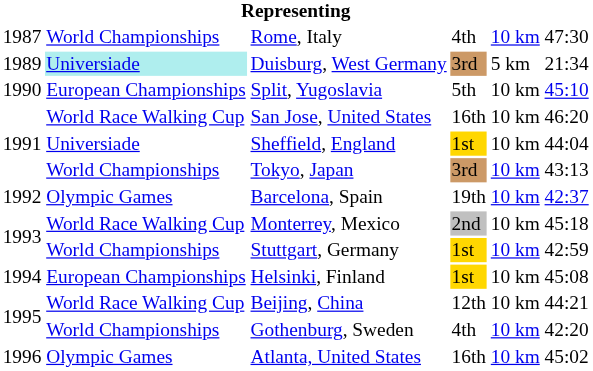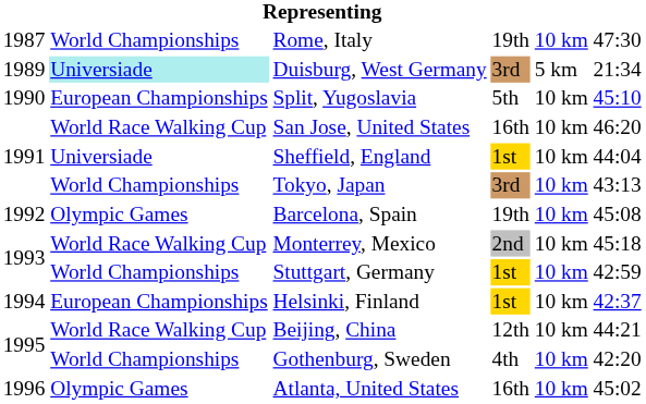 <table>
 <tr>
 <th colspan="6">Representing </th>
 </tr>
 <tr>
 <td>1987</td>
 <td><a href='#'>World Championships</a></td>
 <td><a href='#'>Rome</a>, Italy</td>
-<td>4th</td>
+<td>19th</td>
 <td><a href='#'>10 km</a></td>
 <td>47:30</td>
 </tr>
 <tr>
 <td>1989</td>
 <td style="background: paleturquoise;"><a href='#'>Universiade</a></td>
 <td><a href='#'>Duisburg</a>, <a href='#'>West Germany</a></td>
 <td bgcolor="cc9966">3rd</td>
 <td>5 km</td>
 <td>21:34</td>
 </tr>
 <tr>
 <td>1990</td>
 <td><a href='#'>European Championships</a></td>
 <td><a href='#'>Split</a>, <a href='#'>Yugoslavia</a></td>
 <td>5th</td>
 <td>10 km</td>
 <td><a href='#'>45:10</a></td>
 </tr>
 <tr>
 <td rowspan=3>1991</td>
 <td><a href='#'>World Race Walking Cup</a></td>
 <td><a href='#'>San Jose</a>, <a href='#'>United States</a></td>
 <td>16th</td>
 <td>10 km</td>
 <td>46:20</td>
 </tr>
 <tr>
 <td><a href='#'>Universiade</a></td>
 <td><a href='#'>Sheffield</a>, <a href='#'>England</a></td>
 <td bgcolor="gold">1st</td>
 <td>10 km</td>
 <td>44:04</td>
 </tr>
 <tr>
 <td><a href='#'>World Championships</a></td>
 <td><a href='#'>Tokyo</a>, <a href='#'>Japan</a></td>
 <td bgcolor="cc9966">3rd</td>
 <td><a href='#'>10 km</a></td>
 <td>43:13</td>
 </tr>
 <tr>
 <td>1992</td>
 <td><a href='#'>Olympic Games</a></td>
 <td><a href='#'>Barcelona</a>, Spain</td>
 <td>19th</td>
 <td><a href='#'>10 km</a></td>
-<td><a href='#'>42:37</a></td>
+<td>45:08</td>
 </tr>
 <tr>
 <td rowspan=2>1993</td>
 <td><a href='#'>World Race Walking Cup</a></td>
 <td><a href='#'>Monterrey</a>, Mexico</td>
 <td bgcolor="silver">2nd</td>
 <td>10 km</td>
 <td>45:18</td>
 </tr>
 <tr>
 <td><a href='#'>World Championships</a></td>
 <td><a href='#'>Stuttgart</a>, Germany</td>
 <td bgcolor="gold">1st</td>
 <td><a href='#'>10 km</a></td>
 <td>42:59</td>
 </tr>
 <tr>
 <td>1994</td>
 <td><a href='#'>European Championships</a></td>
 <td><a href='#'>Helsinki</a>, Finland</td>
 <td bgcolor="gold">1st</td>
 <td>10 km</td>
-<td>45:08</td>
+<td><a href='#'>42:37</a></td>
 </tr>
 <tr>
 <td rowspan=2>1995</td>
 <td><a href='#'>World Race Walking Cup</a></td>
 <td><a href='#'>Beijing</a>, <a href='#'>China</a></td>
 <td>12th</td>
 <td>10 km</td>
 <td>44:21</td>
 </tr>
 <tr>
 <td><a href='#'>World Championships</a></td>
 <td><a href='#'>Gothenburg</a>, Sweden</td>
 <td>4th</td>
 <td><a href='#'>10 km</a></td>
 <td>42:20</td>
 </tr>
 <tr>
 <td>1996</td>
 <td><a href='#'>Olympic Games</a></td>
 <td><a href='#'>Atlanta, United States</a></td>
 <td>16th</td>
 <td><a href='#'>10 km</a></td>
 <td>45:02</td>
 </tr>
 </table>
